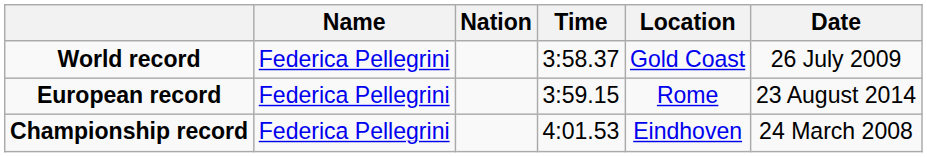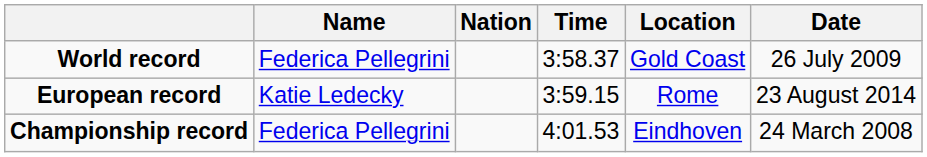 <table class=wikitable style=text-align:center>
 <tr>
 <th></th>
 <th>Name</th>
 <th>Nation</th>
 <th>Time</th>
 <th>Location</th>
 <th>Date</th>
 </tr>
 <tr>
 <td><strong>World record</strong></td>
 <td align=left><a href='#'>Federica Pellegrini</a></td>
 <td align=left></td>
 <td align=left>3:58.37</td>
 <td><a href='#'>Gold Coast</a></td>
 <td>26 July 2009</td>
 </tr>
 <tr>
 <td><strong>European record</strong></td>
-<td align=left><a href='#'>Federica Pellegrini</a></td>
+<td align=left><a href='#'>Katie Ledecky</a></td>
 <td align=left></td>
 <td align=left>3:59.15</td>
 <td><a href='#'>Rome</a></td>
 <td>23 August 2014</td>
 </tr>
 <tr>
 <td><strong>Championship record</strong></td>
 <td align=left><a href='#'>Federica Pellegrini</a></td>
 <td align=left></td>
 <td align=left>4:01.53</td>
 <td><a href='#'>Eindhoven</a></td>
 <td>24 March 2008</td>
 </tr>
 </table>
